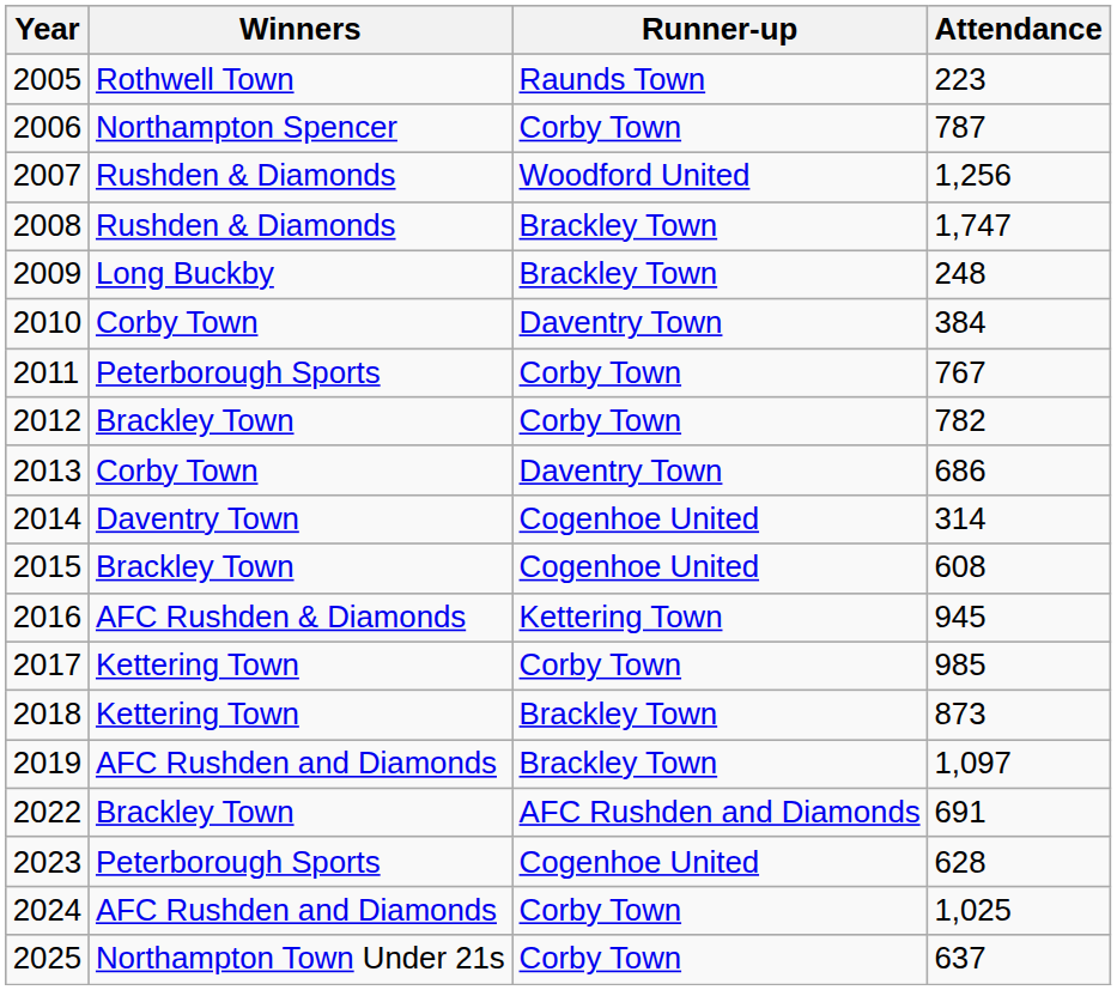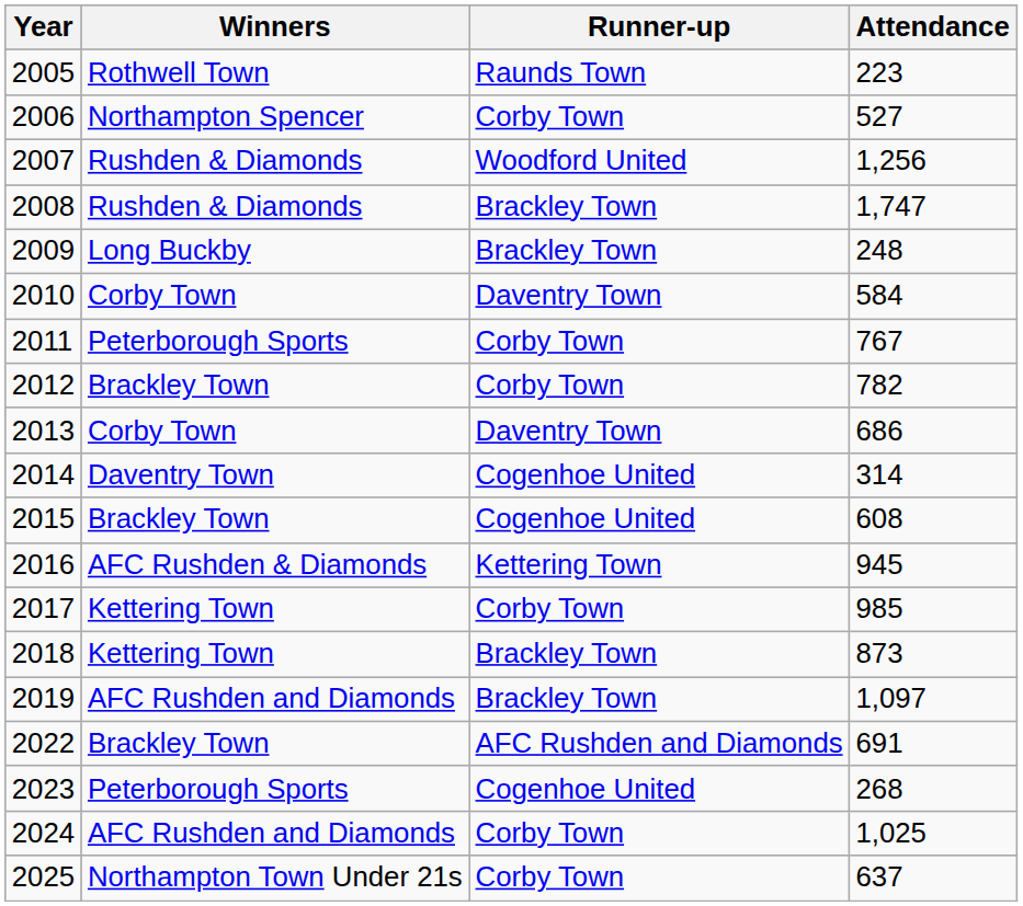 <table class="wikitable">
 <tr>
 <th>Year</th>
 <th>Winners</th>
 <th>Runner-up</th>
 <th>Attendance</th>
 </tr>
 <tr>
 <td>2005</td>
 <td><a href='#'>Rothwell Town</a></td>
 <td><a href='#'>Raunds Town</a></td>
 <td>223</td>
 </tr>
 <tr>
 <td>2006</td>
 <td><a href='#'>Northampton Spencer</a></td>
 <td><a href='#'>Corby Town</a></td>
-<td>787</td>
+<td>527</td>
 </tr>
 <tr>
 <td>2007</td>
 <td><a href='#'>Rushden & Diamonds</a></td>
 <td><a href='#'>Woodford United</a></td>
 <td>1,256</td>
 </tr>
 <tr>
 <td>2008</td>
 <td><a href='#'>Rushden & Diamonds</a></td>
 <td><a href='#'>Brackley Town</a></td>
 <td>1,747</td>
 </tr>
 <tr>
 <td>2009</td>
 <td><a href='#'>Long Buckby</a></td>
 <td><a href='#'>Brackley Town</a></td>
 <td>248</td>
 </tr>
 <tr>
 <td>2010</td>
 <td><a href='#'>Corby Town</a></td>
 <td><a href='#'>Daventry Town</a></td>
-<td>384</td>
+<td>584</td>
 </tr>
 <tr>
 <td>2011</td>
 <td><a href='#'>Peterborough Sports</a></td>
 <td><a href='#'>Corby Town</a></td>
 <td>767</td>
 </tr>
 <tr>
 <td>2012</td>
 <td><a href='#'>Brackley Town</a></td>
 <td><a href='#'>Corby Town</a></td>
 <td>782</td>
 </tr>
 <tr>
 <td>2013</td>
 <td><a href='#'>Corby Town</a></td>
 <td><a href='#'>Daventry Town</a></td>
 <td>686</td>
 </tr>
 <tr>
 <td>2014</td>
 <td><a href='#'>Daventry Town</a></td>
 <td><a href='#'>Cogenhoe United</a></td>
 <td>314</td>
 </tr>
 <tr>
 <td>2015</td>
 <td><a href='#'>Brackley Town</a></td>
 <td><a href='#'>Cogenhoe United</a></td>
 <td>608</td>
 </tr>
 <tr>
 <td>2016</td>
 <td><a href='#'>AFC Rushden & Diamonds</a></td>
 <td><a href='#'>Kettering Town</a></td>
 <td>945</td>
 </tr>
 <tr>
 <td>2017</td>
 <td><a href='#'>Kettering Town</a></td>
 <td><a href='#'>Corby Town</a></td>
 <td>985</td>
 </tr>
 <tr>
 <td>2018</td>
 <td><a href='#'>Kettering Town</a></td>
 <td><a href='#'>Brackley Town</a></td>
 <td>873</td>
 </tr>
 <tr>
 <td>2019</td>
 <td><a href='#'>AFC Rushden and Diamonds</a></td>
 <td><a href='#'>Brackley Town</a></td>
 <td>1,097</td>
 </tr>
 <tr>
 <td>2022</td>
 <td><a href='#'>Brackley Town</a></td>
 <td><a href='#'>AFC Rushden and Diamonds</a></td>
 <td>691</td>
 </tr>
 <tr>
 <td>2023</td>
 <td><a href='#'>Peterborough Sports</a></td>
 <td><a href='#'>Cogenhoe United</a></td>
-<td>628</td>
+<td>268</td>
 </tr>
 <tr>
 <td>2024</td>
 <td><a href='#'>AFC Rushden and Diamonds</a></td>
 <td><a href='#'>Corby Town</a></td>
 <td>1,025</td>
 </tr>
 <tr>
 <td>2025</td>
 <td><a href='#'>Northampton Town</a> Under 21s</td>
 <td><a href='#'>Corby Town</a></td>
 <td>637</td>
 </tr>
 <tr>
 </tr>
 </table>
